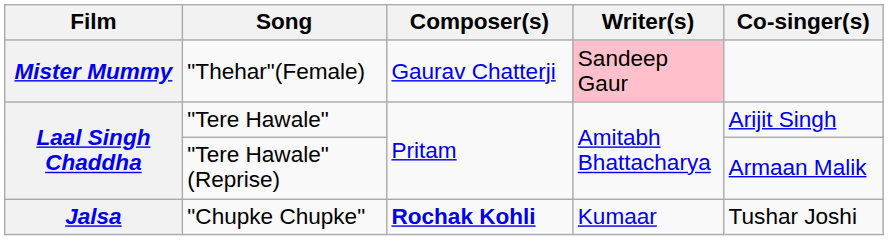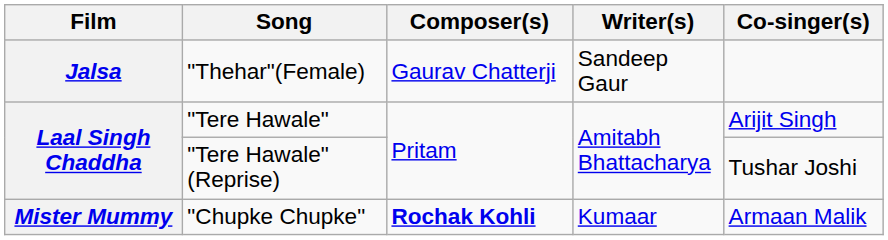 <table class="wikitable plainrowheaders" width="100%" textcolor:#000;">
 <tr>
 <th scope="col" width=20%><strong>Film</strong></th>
 <th scope="col" width=23%><strong>Song</strong></th>
 <th scope="col" width=21%><strong>Composer(s)</strong></th>
 <th scope="col" width=17%><strong>Writer(s)</strong></th>
 <th scope="col" width=18%><strong>Co-singer(s)</strong></th>
 </tr>
 <tr>
-<th><em><a href='#'>Mister Mummy</a></em></th>
+<th><em><a href='#'>Jalsa</a></em></th>
 <td>"Thehar"(Female)</td>
 <td><a href='#'>Gaurav Chatterji</a></td>
-<td style="background: pink;">Sandeep Gaur</td>
+<td>Sandeep Gaur</td>
 <td></td>
 </tr>
 <tr>
 <th rowspan="2"><em><a href='#'>Laal Singh Chaddha</a></em></th>
 <td>"Tere Hawale"</td>
 <td rowspan="2"><a href='#'>Pritam</a></td>
 <td rowspan="2"><a href='#'>Amitabh Bhattacharya</a></td>
 <td><a href='#'>Arijit Singh</a></td>
 </tr>
 <tr>
 <td>"Tere Hawale"(Reprise)</td>
-<td><a href='#'>Armaan Malik</a></td>
+<td>Tushar Joshi</td>
 </tr>
 <tr>
-<th><em><a href='#'>Jalsa</a></em></th>
+<th><em><a href='#'>Mister Mummy</a></em></th>
 <td>"Chupke Chupke"</td>
 <td><strong><a href='#'>Rochak Kohli</a></strong></td>
 <td><a href='#'>Kumaar</a></td>
-<td>Tushar Joshi</td>
+<td><a href='#'>Armaan Malik</a></td>
 </tr>
 </table>
